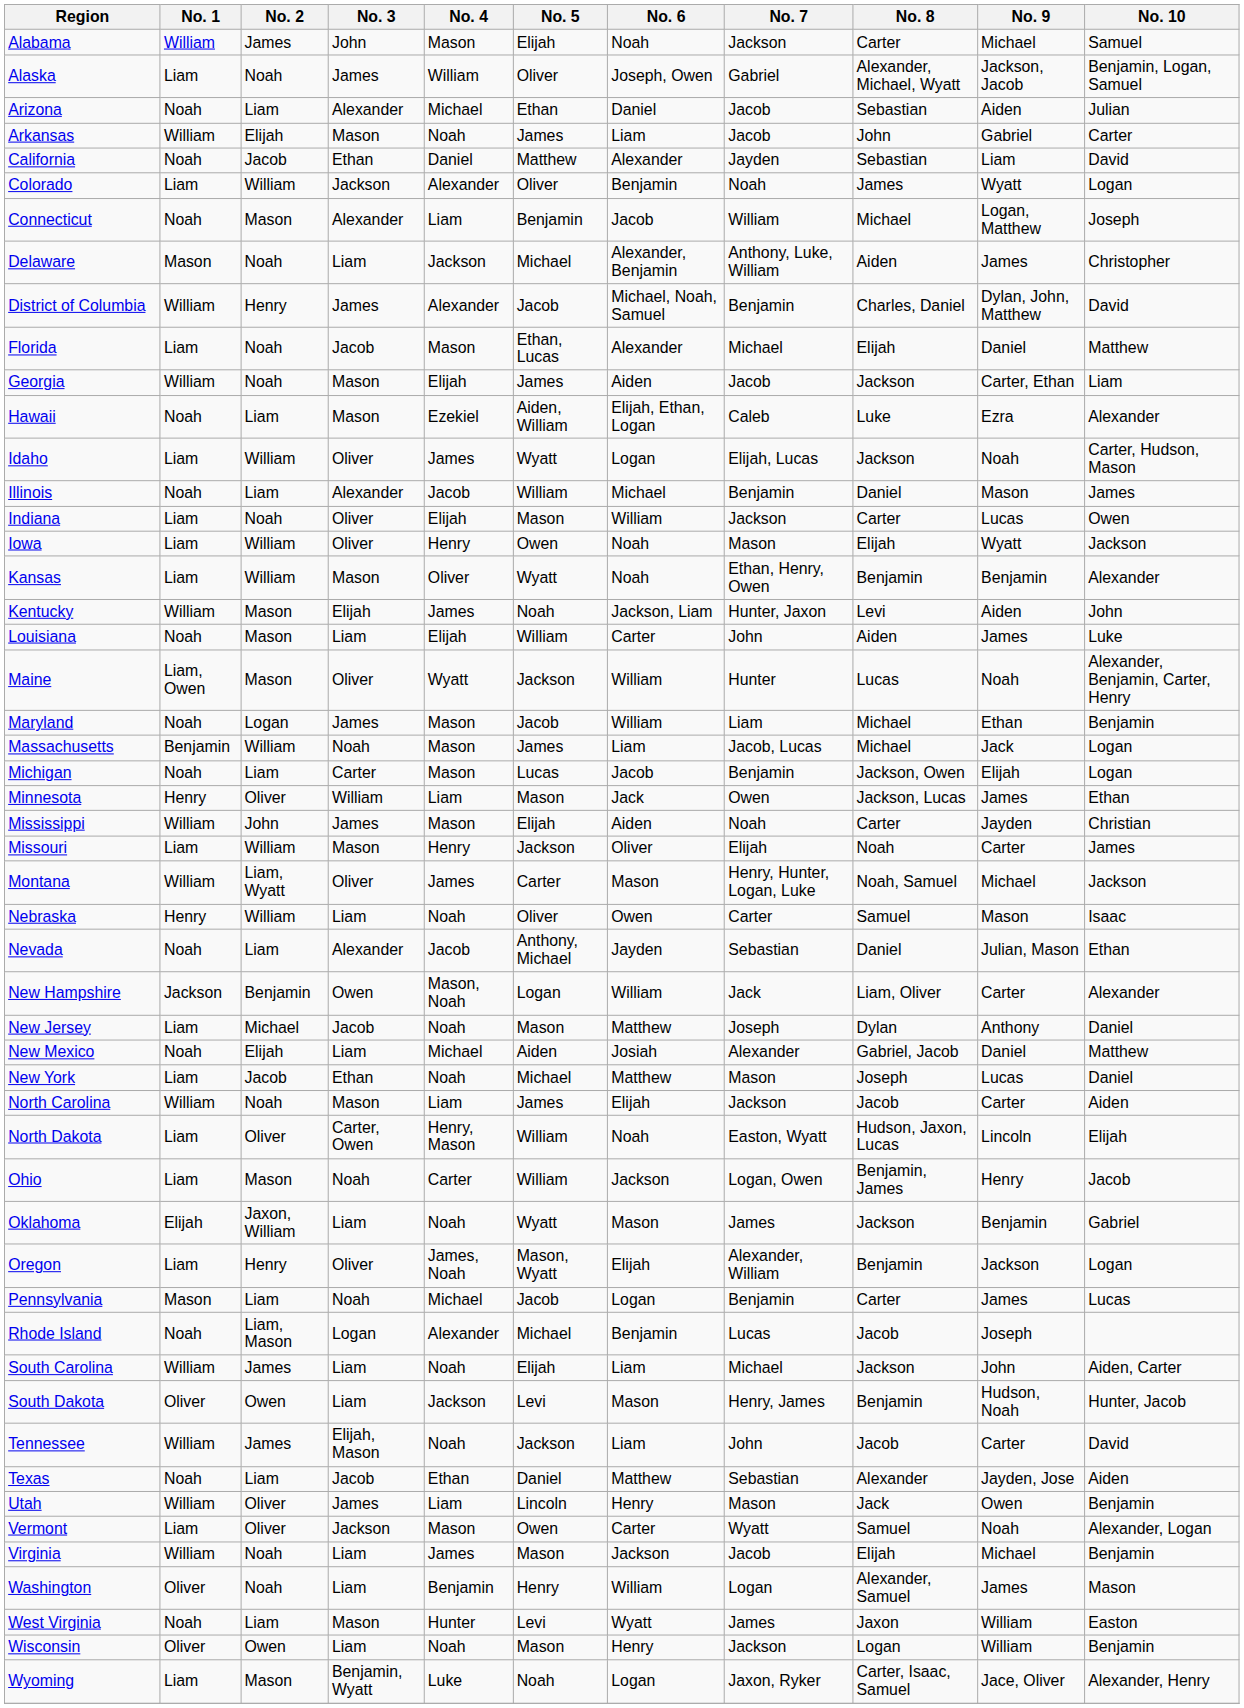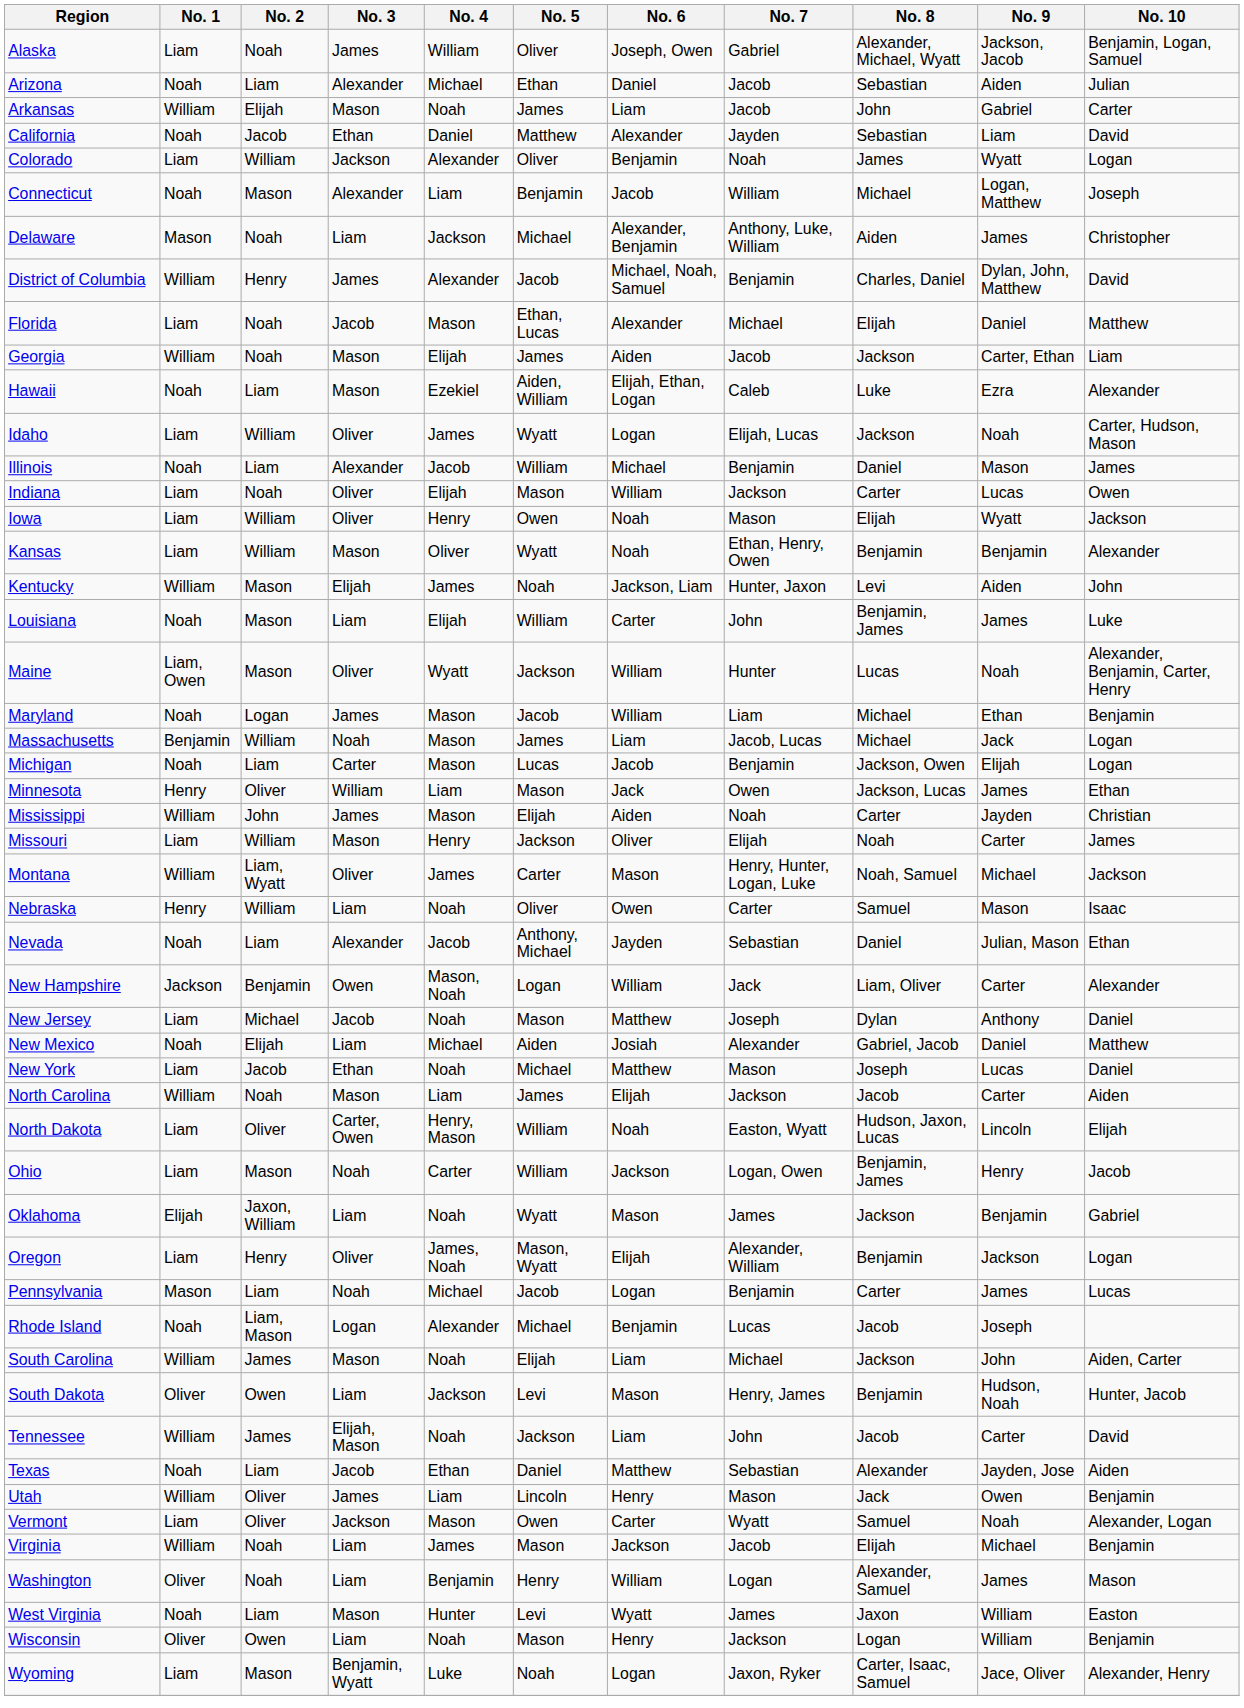 <table class="wikitable sortable mw-collapsible" style="min-width:22em">
 <tr>
 <th width=150>Region</th>
 <th>No. 1</th>
 <th>No. 2</th>
 <th>No. 3</th>
 <th>No. 4</th>
 <th>No. 5</th>
 <th>No. 6</th>
 <th>No. 7</th>
 <th>No. 8</th>
 <th>No. 9</th>
 <th>No. 10</th>
-</tr>
-<tr>
-<td><a href='#'>Alabama</a></td>
-<td><a href='#'>William</a></td>
-<td>James</td>
-<td>John</td>
-<td>Mason</td>
-<td>Elijah</td>
-<td>Noah</td>
-<td>Jackson</td>
-<td>Carter</td>
-<td>Michael</td>
-<td>Samuel</td>
 </tr>
 <tr>
 <td><a href='#'>Alaska</a></td>
 <td>Liam</td>
 <td>Noah</td>
 <td>James</td>
 <td>William</td>
 <td>Oliver</td>
 <td>Joseph, Owen</td>
 <td>Gabriel</td>
 <td>Alexander, Michael, Wyatt</td>
 <td>Jackson, Jacob</td>
 <td>Benjamin, Logan, Samuel</td>
 </tr>
 <tr>
 <td><a href='#'>Arizona</a></td>
 <td>Noah</td>
 <td>Liam</td>
 <td>Alexander</td>
 <td>Michael</td>
 <td>Ethan</td>
 <td>Daniel</td>
 <td>Jacob</td>
 <td>Sebastian</td>
 <td>Aiden</td>
 <td>Julian</td>
 </tr>
 <tr>
 <td><a href='#'>Arkansas</a></td>
 <td>William</td>
 <td>Elijah</td>
 <td>Mason</td>
 <td>Noah</td>
 <td>James</td>
 <td>Liam</td>
 <td>Jacob</td>
 <td>John</td>
 <td>Gabriel</td>
 <td>Carter</td>
 </tr>
 <tr>
 <td><a href='#'>California</a></td>
 <td>Noah</td>
 <td>Jacob</td>
 <td>Ethan</td>
 <td>Daniel</td>
 <td>Matthew</td>
 <td>Alexander</td>
 <td>Jayden</td>
 <td>Sebastian</td>
 <td>Liam</td>
 <td>David</td>
 </tr>
 <tr>
 <td><a href='#'>Colorado</a></td>
 <td>Liam</td>
 <td>William</td>
 <td>Jackson</td>
 <td>Alexander</td>
 <td>Oliver</td>
 <td>Benjamin</td>
 <td>Noah</td>
 <td>James</td>
 <td>Wyatt</td>
 <td>Logan</td>
 </tr>
 <tr>
 <td><a href='#'>Connecticut</a></td>
 <td>Noah</td>
 <td>Mason</td>
 <td>Alexander</td>
 <td>Liam</td>
 <td>Benjamin</td>
 <td>Jacob</td>
 <td>William</td>
 <td>Michael</td>
 <td>Logan, Matthew</td>
 <td>Joseph</td>
 </tr>
 <tr>
 <td><a href='#'>Delaware</a></td>
 <td>Mason</td>
 <td>Noah</td>
 <td>Liam</td>
 <td>Jackson</td>
 <td>Michael</td>
 <td>Alexander, Benjamin</td>
 <td>Anthony, Luke, William</td>
 <td>Aiden</td>
 <td>James</td>
 <td>Christopher</td>
 </tr>
 <tr>
 <td><a href='#'>District of Columbia</a></td>
 <td>William</td>
 <td>Henry</td>
 <td>James</td>
 <td>Alexander</td>
 <td>Jacob</td>
 <td>Michael, Noah,  Samuel</td>
 <td>Benjamin</td>
 <td>Charles, Daniel</td>
 <td>Dylan, John, Matthew</td>
 <td>David</td>
 </tr>
 <tr>
 <td><a href='#'>Florida</a></td>
 <td>Liam</td>
 <td>Noah</td>
 <td>Jacob</td>
 <td>Mason</td>
 <td>Ethan, Lucas</td>
 <td>Alexander</td>
 <td>Michael</td>
 <td>Elijah</td>
 <td>Daniel</td>
 <td>Matthew</td>
 </tr>
 <tr>
 <td><a href='#'>Georgia</a></td>
 <td>William</td>
 <td>Noah</td>
 <td>Mason</td>
 <td>Elijah</td>
 <td>James</td>
 <td>Aiden</td>
 <td>Jacob</td>
 <td>Jackson</td>
 <td>Carter, Ethan</td>
 <td>Liam</td>
 </tr>
 <tr>
 <td><a href='#'>Hawaii</a></td>
 <td>Noah</td>
 <td>Liam</td>
 <td>Mason</td>
 <td>Ezekiel</td>
 <td>Aiden, William</td>
 <td>Elijah, Ethan, Logan</td>
 <td>Caleb</td>
 <td>Luke</td>
 <td>Ezra</td>
 <td>Alexander</td>
 </tr>
 <tr>
 <td><a href='#'>Idaho</a></td>
 <td>Liam</td>
 <td>William</td>
 <td>Oliver</td>
 <td>James</td>
 <td>Wyatt</td>
 <td>Logan</td>
 <td>Elijah, Lucas</td>
 <td>Jackson</td>
 <td>Noah</td>
 <td>Carter,  Hudson, Mason</td>
 </tr>
 <tr>
 <td><a href='#'>Illinois</a></td>
 <td>Noah</td>
 <td>Liam</td>
 <td>Alexander</td>
 <td>Jacob</td>
 <td>William</td>
 <td>Michael</td>
 <td>Benjamin</td>
 <td>Daniel</td>
 <td>Mason</td>
 <td>James</td>
 </tr>
 <tr>
 <td><a href='#'>Indiana</a></td>
 <td>Liam</td>
 <td>Noah</td>
 <td>Oliver</td>
 <td>Elijah</td>
 <td>Mason</td>
 <td>William</td>
 <td>Jackson</td>
 <td>Carter</td>
 <td>Lucas</td>
 <td>Owen</td>
 </tr>
 <tr>
 <td><a href='#'>Iowa</a></td>
 <td>Liam</td>
 <td>William</td>
 <td>Oliver</td>
 <td>Henry</td>
 <td>Owen</td>
 <td>Noah</td>
 <td>Mason</td>
 <td>Elijah</td>
 <td>Wyatt</td>
 <td>Jackson</td>
 </tr>
 <tr>
 <td><a href='#'>Kansas</a></td>
 <td>Liam</td>
 <td>William</td>
 <td>Mason</td>
 <td>Oliver</td>
 <td>Wyatt</td>
 <td>Noah</td>
 <td>Ethan, Henry, Owen</td>
 <td>Benjamin</td>
 <td>Benjamin</td>
 <td>Alexander</td>
 </tr>
 <tr>
 <td><a href='#'>Kentucky</a></td>
 <td>William</td>
 <td>Mason</td>
 <td>Elijah</td>
 <td>James</td>
 <td>Noah</td>
 <td>Jackson, Liam</td>
 <td>Hunter, Jaxon</td>
 <td>Levi</td>
 <td>Aiden</td>
 <td>John</td>
 </tr>
 <tr>
 <td><a href='#'>Louisiana</a></td>
 <td>Noah</td>
 <td>Mason</td>
 <td>Liam</td>
 <td>Elijah</td>
 <td>William</td>
 <td>Carter</td>
 <td>John</td>
-<td>Aiden</td>
+<td>Benjamin, James</td>
 <td>James</td>
 <td>Luke</td>
 </tr>
 <tr>
 <td><a href='#'>Maine</a></td>
 <td>Liam, Owen</td>
 <td>Mason</td>
 <td>Oliver</td>
 <td>Wyatt</td>
 <td>Jackson</td>
 <td>William</td>
 <td>Hunter</td>
 <td>Lucas</td>
 <td>Noah</td>
 <td>Alexander, Benjamin, Carter, Henry</td>
 </tr>
 <tr>
 <td><a href='#'>Maryland</a></td>
 <td>Noah</td>
 <td>Logan</td>
 <td>James</td>
 <td>Mason</td>
 <td>Jacob</td>
 <td>William</td>
 <td>Liam</td>
 <td>Michael</td>
 <td>Ethan</td>
 <td>Benjamin</td>
 </tr>
 <tr>
 <td><a href='#'>Massachusetts</a></td>
 <td>Benjamin</td>
 <td>William</td>
 <td>Noah</td>
 <td>Mason</td>
 <td>James</td>
 <td>Liam</td>
 <td>Jacob, Lucas</td>
 <td>Michael</td>
 <td>Jack</td>
 <td>Logan</td>
 </tr>
 <tr>
 <td><a href='#'>Michigan</a></td>
 <td>Noah</td>
 <td>Liam</td>
 <td>Carter</td>
 <td>Mason</td>
 <td>Lucas</td>
 <td>Jacob</td>
 <td>Benjamin</td>
 <td>Jackson, Owen</td>
 <td>Elijah</td>
 <td>Logan</td>
 </tr>
 <tr>
 <td><a href='#'>Minnesota</a></td>
 <td>Henry</td>
 <td>Oliver</td>
 <td>William</td>
 <td>Liam</td>
 <td>Mason</td>
 <td>Jack</td>
 <td>Owen</td>
 <td>Jackson, Lucas</td>
 <td>James</td>
 <td>Ethan</td>
 </tr>
 <tr>
 <td><a href='#'>Mississippi</a></td>
 <td>William</td>
 <td>John</td>
 <td>James</td>
 <td>Mason</td>
 <td>Elijah</td>
 <td>Aiden</td>
 <td>Noah</td>
 <td>Carter</td>
 <td>Jayden</td>
 <td>Christian</td>
 </tr>
 <tr>
 <td><a href='#'>Missouri</a></td>
 <td>Liam</td>
 <td>William</td>
 <td>Mason</td>
 <td>Henry</td>
 <td>Jackson</td>
 <td>Oliver</td>
 <td>Elijah</td>
 <td>Noah</td>
 <td>Carter</td>
 <td>James</td>
 </tr>
 <tr>
 <td><a href='#'>Montana</a></td>
 <td>William</td>
 <td>Liam, Wyatt</td>
 <td>Oliver</td>
 <td>James</td>
 <td>Carter</td>
 <td>Mason</td>
 <td>Henry, Hunter, Logan, Luke</td>
 <td>Noah, Samuel</td>
 <td>Michael</td>
 <td>Jackson</td>
 </tr>
 <tr>
 <td><a href='#'>Nebraska</a></td>
 <td>Henry</td>
 <td>William</td>
 <td>Liam</td>
 <td>Noah</td>
 <td>Oliver</td>
 <td>Owen</td>
 <td>Carter</td>
 <td>Samuel</td>
 <td>Mason</td>
 <td>Isaac</td>
 </tr>
 <tr>
 <td><a href='#'>Nevada</a></td>
 <td>Noah</td>
 <td>Liam</td>
 <td>Alexander</td>
 <td>Jacob</td>
 <td>Anthony, Michael</td>
 <td>Jayden</td>
 <td>Sebastian</td>
 <td>Daniel</td>
 <td>Julian, Mason</td>
 <td>Ethan</td>
 </tr>
 <tr>
 <td><a href='#'>New Hampshire</a></td>
 <td>Jackson</td>
 <td>Benjamin</td>
 <td>Owen</td>
 <td>Mason, Noah</td>
 <td>Logan</td>
 <td>William</td>
 <td>Jack</td>
 <td>Liam, Oliver</td>
 <td>Carter</td>
 <td>Alexander</td>
 </tr>
 <tr>
 <td><a href='#'>New Jersey</a></td>
 <td>Liam</td>
 <td>Michael</td>
 <td>Jacob</td>
 <td>Noah</td>
 <td>Mason</td>
 <td>Matthew</td>
 <td>Joseph</td>
 <td>Dylan</td>
 <td>Anthony</td>
 <td>Daniel</td>
 </tr>
 <tr>
 <td><a href='#'>New Mexico</a></td>
 <td>Noah</td>
 <td>Elijah</td>
 <td>Liam</td>
 <td>Michael</td>
 <td>Aiden</td>
 <td>Josiah</td>
 <td>Alexander</td>
 <td>Gabriel, Jacob</td>
 <td>Daniel</td>
 <td>Matthew</td>
 </tr>
 <tr>
 <td><a href='#'>New York</a></td>
 <td>Liam</td>
 <td>Jacob</td>
 <td>Ethan</td>
 <td>Noah</td>
 <td>Michael</td>
 <td>Matthew</td>
 <td>Mason</td>
 <td>Joseph</td>
 <td>Lucas</td>
 <td>Daniel</td>
 </tr>
 <tr>
 <td><a href='#'>North Carolina</a></td>
 <td>William</td>
 <td>Noah</td>
 <td>Mason</td>
 <td>Liam</td>
 <td>James</td>
 <td>Elijah</td>
 <td>Jackson</td>
 <td>Jacob</td>
 <td>Carter</td>
 <td>Aiden</td>
 </tr>
 <tr>
 <td><a href='#'>North Dakota</a></td>
 <td>Liam</td>
 <td>Oliver</td>
 <td>Carter, Owen</td>
 <td>Henry, Mason</td>
 <td>William</td>
 <td>Noah</td>
 <td>Easton,  Wyatt</td>
 <td>Hudson, Jaxon, Lucas</td>
 <td>Lincoln</td>
 <td>Elijah</td>
 </tr>
 <tr>
 <td><a href='#'>Ohio</a></td>
 <td>Liam</td>
 <td>Mason</td>
 <td>Noah</td>
 <td>Carter</td>
 <td>William</td>
 <td>Jackson</td>
 <td>Logan, Owen</td>
 <td>Benjamin, James</td>
 <td>Henry</td>
 <td>Jacob</td>
 </tr>
 <tr>
 <td><a href='#'>Oklahoma</a></td>
 <td>Elijah</td>
 <td>Jaxon, William</td>
 <td>Liam</td>
 <td>Noah</td>
 <td>Wyatt</td>
 <td>Mason</td>
 <td>James</td>
 <td>Jackson</td>
 <td>Benjamin</td>
 <td>Gabriel</td>
 </tr>
 <tr>
 <td><a href='#'>Oregon</a></td>
 <td>Liam</td>
 <td>Henry</td>
 <td>Oliver</td>
 <td>James, Noah</td>
 <td>Mason, Wyatt</td>
 <td>Elijah</td>
 <td>Alexander, William</td>
 <td>Benjamin</td>
 <td>Jackson</td>
 <td>Logan</td>
 </tr>
 <tr>
 <td><a href='#'>Pennsylvania</a></td>
 <td>Mason</td>
 <td>Liam</td>
 <td>Noah</td>
 <td>Michael</td>
 <td>Jacob</td>
 <td>Logan</td>
 <td>Benjamin</td>
 <td>Carter</td>
 <td>James</td>
 <td>Lucas</td>
 </tr>
 <tr>
 <td><a href='#'>Rhode Island</a></td>
 <td>Noah</td>
 <td>Liam, Mason</td>
 <td>Logan</td>
 <td>Alexander</td>
 <td>Michael</td>
 <td>Benjamin</td>
 <td>Lucas</td>
 <td>Jacob</td>
 <td Anthony>Joseph</td>
 </tr>
 <tr>
 <td><a href='#'>South Carolina</a></td>
 <td>William</td>
 <td>James</td>
-<td>Liam</td>
+<td>Mason</td>
 <td>Noah</td>
 <td>Elijah</td>
 <td>Liam</td>
 <td>Michael</td>
 <td>Jackson</td>
 <td>John</td>
 <td>Aiden, Carter</td>
 </tr>
 <tr>
 <td><a href='#'>South Dakota</a></td>
 <td>Oliver</td>
 <td>Owen</td>
 <td>Liam</td>
 <td>Jackson</td>
 <td>Levi</td>
 <td>Mason</td>
 <td>Henry, James</td>
 <td>Benjamin</td>
 <td>Hudson, Noah</td>
 <td>Hunter, Jacob</td>
 </tr>
 <tr>
 <td><a href='#'>Tennessee</a></td>
 <td>William</td>
 <td>James</td>
 <td>Elijah, Mason</td>
 <td>Noah</td>
 <td>Jackson</td>
 <td>Liam</td>
 <td>John</td>
 <td>Jacob</td>
 <td>Carter</td>
 <td>David</td>
 </tr>
 <tr>
 <td><a href='#'>Texas</a></td>
 <td>Noah</td>
 <td>Liam</td>
 <td>Jacob</td>
 <td>Ethan</td>
 <td>Daniel</td>
 <td>Matthew</td>
 <td>Sebastian</td>
 <td>Alexander</td>
 <td>Jayden, Jose</td>
 <td>Aiden</td>
 </tr>
 <tr>
 <td><a href='#'>Utah</a></td>
 <td>William</td>
 <td>Oliver</td>
 <td>James</td>
 <td>Liam</td>
 <td>Lincoln</td>
 <td>Henry</td>
 <td>Mason</td>
 <td>Jack</td>
 <td>Owen</td>
 <td>Benjamin</td>
 </tr>
 <tr>
 <td><a href='#'>Vermont</a></td>
 <td>Liam</td>
 <td>Oliver</td>
 <td>Jackson</td>
 <td>Mason</td>
 <td>Owen</td>
 <td>Carter</td>
 <td>Wyatt</td>
 <td>Samuel</td>
 <td>Noah</td>
 <td>Alexander, Logan</td>
 </tr>
 <tr>
 <td><a href='#'>Virginia</a></td>
 <td>William</td>
 <td>Noah</td>
 <td>Liam</td>
 <td>James</td>
 <td>Mason</td>
 <td>Jackson</td>
 <td>Jacob</td>
 <td>Elijah</td>
 <td>Michael</td>
 <td>Benjamin</td>
 </tr>
 <tr>
 <td><a href='#'>Washington</a></td>
 <td>Oliver</td>
 <td>Noah</td>
 <td>Liam</td>
 <td>Benjamin</td>
 <td>Henry</td>
 <td>William</td>
 <td>Logan</td>
 <td>Alexander, Samuel</td>
 <td>James</td>
 <td>Mason</td>
 </tr>
 <tr>
 <td><a href='#'>West Virginia</a></td>
 <td>Noah</td>
 <td>Liam</td>
 <td>Mason</td>
 <td>Hunter</td>
 <td>Levi</td>
 <td>Wyatt</td>
 <td>James</td>
 <td>Jaxon</td>
 <td>William</td>
 <td>Easton</td>
 </tr>
 <tr>
 <td><a href='#'>Wisconsin</a></td>
 <td>Oliver</td>
 <td>Owen</td>
 <td>Liam</td>
 <td>Noah</td>
 <td>Mason</td>
 <td>Henry</td>
 <td>Jackson</td>
 <td>Logan</td>
 <td>William</td>
 <td>Benjamin</td>
 </tr>
 <tr>
 <td><a href='#'>Wyoming</a></td>
 <td>Liam</td>
 <td>Mason</td>
 <td>Benjamin, Wyatt</td>
 <td>Luke</td>
 <td>Noah</td>
 <td>Logan</td>
 <td>Jaxon, Ryker</td>
 <td>Carter, Isaac, Samuel</td>
 <td>Jace, Oliver</td>
 <td>Alexander, Henry</td>
 </tr>
 <tr>
 </tr>
 </table>
